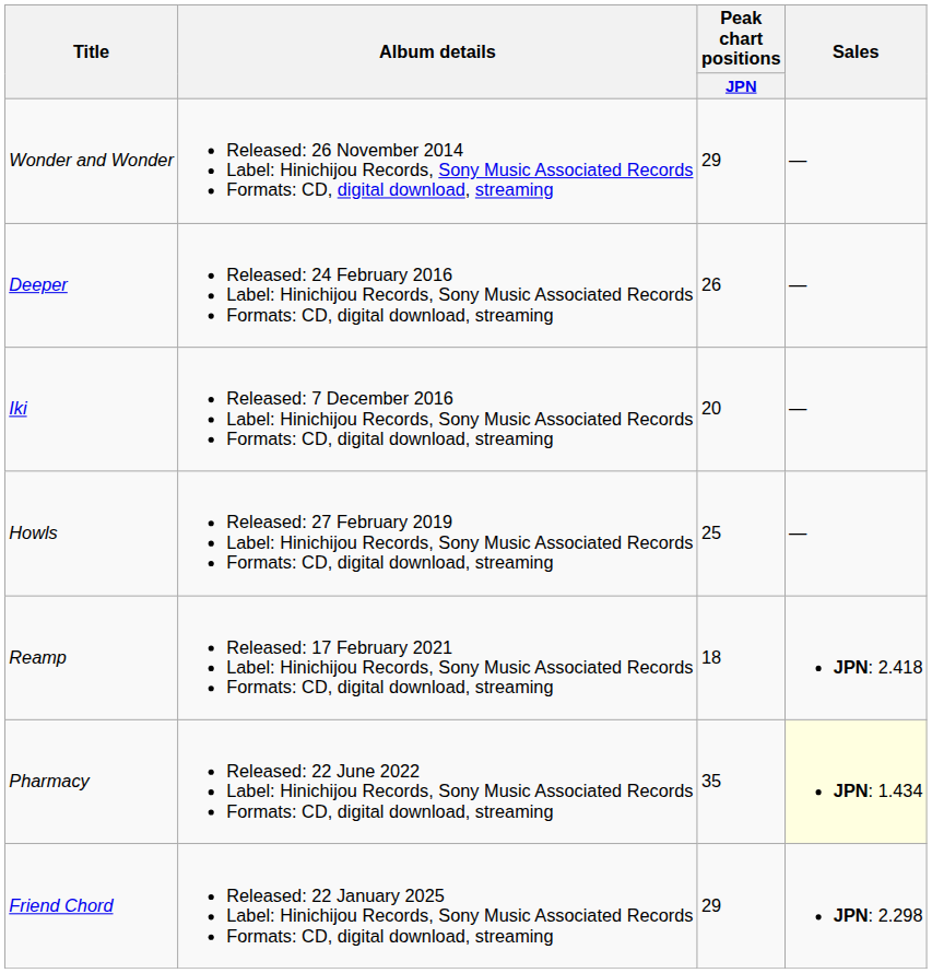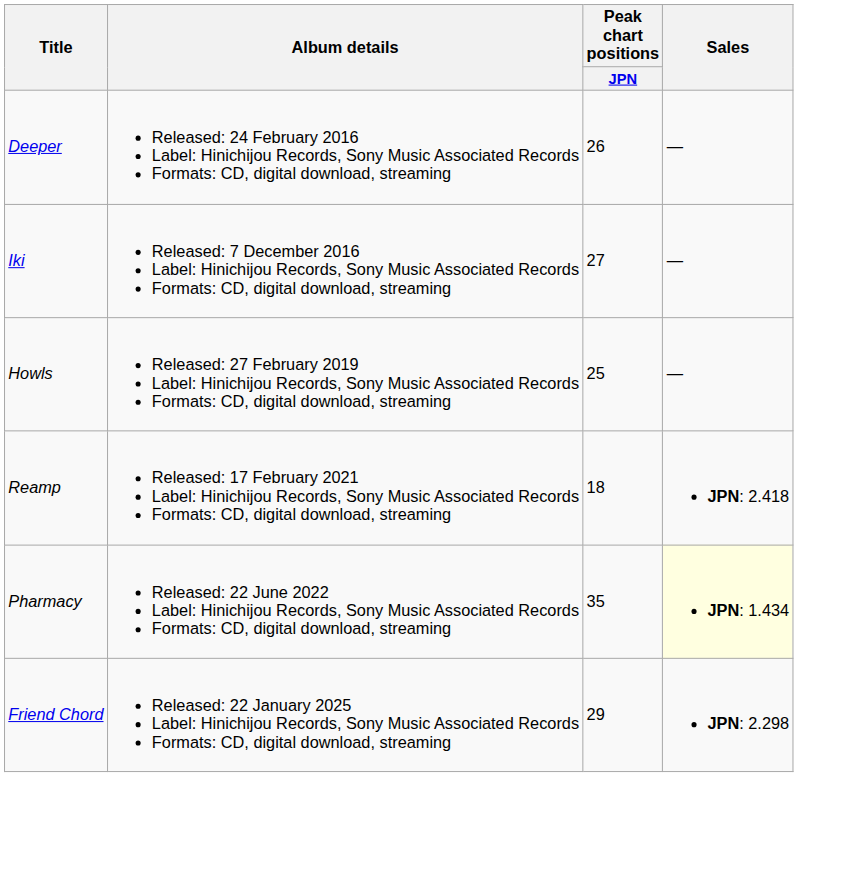 <table class="wikitable plainrowheaders">
 <tr>
 <th rowspan="2" scope="col">Title</th>
 <th rowspan="2" scope="col">Album details</th>
 <th scope="col">Peak chart positions</th>
 <th rowspan="2">Sales</th>
 </tr>
 <tr>
 <th scope="col" style="width:2.5em;font-size:90%;"><a href='#'>JPN</a><br></th>
 </tr>
 <tr>
-<td><em>Wonder and Wonder</em></td>
-<td><br><ul><li>Released: 26 November 2014</li><li>Label: Hinichijou Records, <a href='#'>Sony Music Associated Records</a></li><li>Formats: CD, <a href='#'>digital download</a>, <a href='#'>streaming</a></li></ul></td>
-<td>29</td>
-<td>—</td>
-</tr>
-<tr>
 <td><a href='#'><em>Deeper</em></a></td>
 <td><br><ul><li>Released: 24 February 2016</li><li>Label: Hinichijou Records, Sony Music Associated Records</li><li>Formats: CD, digital download, streaming</li></ul></td>
 <td>26</td>
 <td>—</td>
 </tr>
 <tr>
 <td><a href='#'><em>Iki</em></a></td>
 <td><br><ul><li>Released: 7 December 2016</li><li>Label: Hinichijou Records, Sony Music Associated Records</li><li>Formats: CD, digital download, streaming</li></ul></td>
-<td>20</td>
+<td>27</td>
 <td>—</td>
 </tr>
 <tr>
 <td><em>Howls</em></td>
 <td><br><ul><li>Released: 27 February 2019</li><li>Label: Hinichijou Records, Sony Music Associated Records</li><li>Formats: CD, digital download, streaming</li></ul></td>
 <td>25</td>
 <td>—</td>
 </tr>
 <tr>
 <td><em>Reamp</em></td>
 <td><br><ul><li>Released: 17 February 2021</li><li>Label: Hinichijou Records, Sony Music Associated Records</li><li>Formats: CD, digital download, streaming</li></ul></td>
 <td>18</td>
 <td><br><ul><li><strong>JPN</strong>: 2.418</li></ul></td>
 </tr>
 <tr>
 <td><em>Pharmacy</em></td>
 <td><br><ul><li>Released: 22 June 2022</li><li>Label: Hinichijou Records, Sony Music Associated Records</li><li>Formats: CD, digital download, streaming</li></ul></td>
 <td>35</td>
 <td style="background: lightyellow;"><br><ul><li><strong>JPN</strong>: 1.434</li></ul></td>
 </tr>
 <tr>
 <td><em><a href='#'>Friend Chord</a></em></td>
 <td><br><ul><li>Released: 22 January 2025</li><li>Label: Hinichijou Records, Sony Music Associated Records</li><li>Formats: CD, digital download, streaming</li></ul></td>
 <td>29</td>
 <td><br><ul><li><strong>JPN</strong>: 2.298</li></ul></td>
 </tr>
 </table>
